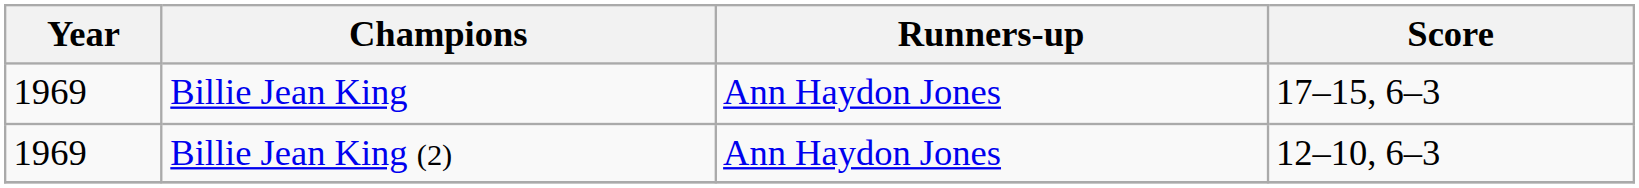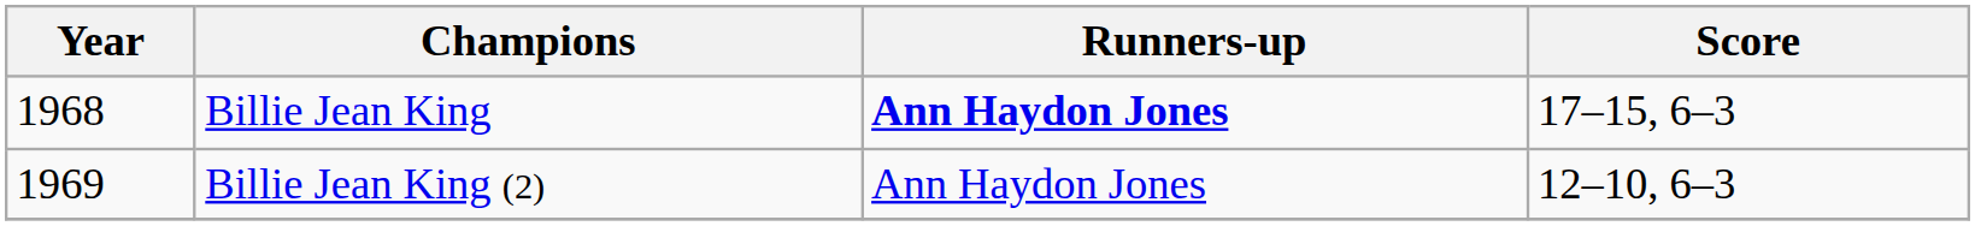 <table class="wikitable" style="font-size:98%;">
 <tr>
 <th style="width:60px;">Year</th>
 <th style="width:230px;">Champions</th>
 <th style="width:230px;">Runners-up</th>
 <th style="width:150px;">Score</th>
 </tr>
 <tr>
-<td>1969</td>
+<td>1968</td>
 <td> <a href='#'>Billie Jean King</a></td>
-<td> <a href='#'>Ann Haydon Jones</a></td>
+<td><strong> <a href='#'>Ann Haydon Jones</a></strong></td>
 <td>17–15, 6–3</td>
 </tr>
 <tr>
 <td>1969</td>
 <td> <a href='#'>Billie Jean King</a> <small>(2)</small></td>
 <td> <a href='#'>Ann Haydon Jones</a></td>
 <td>12–10, 6–3</td>
 </tr>
 <tr>
 </tr>
 </table>
